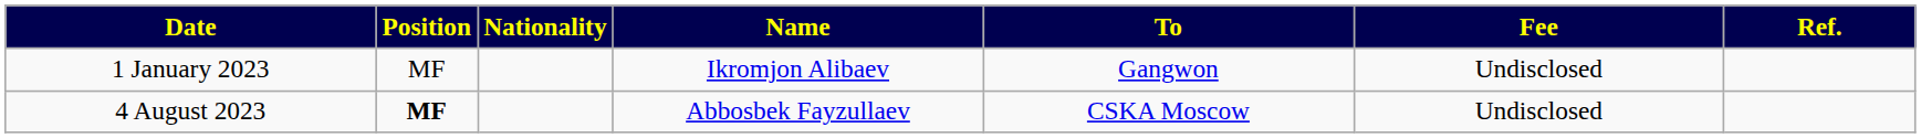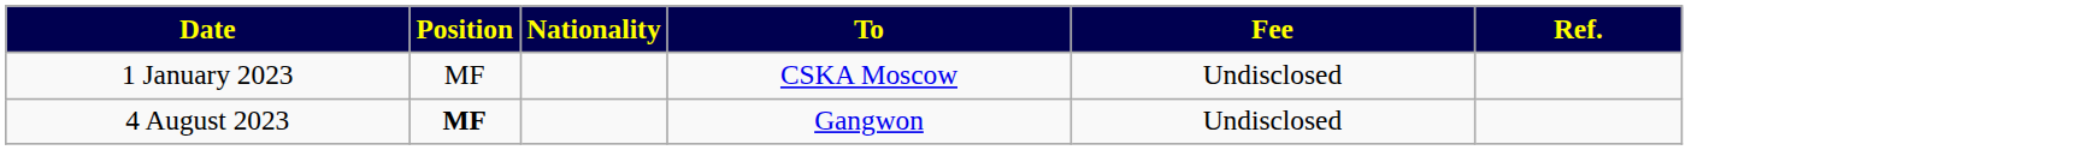 <table class="wikitable"  style="text-align:center; font-size:90%; ">
 <tr>
 <th style="background:#000050; color:yellow; width:200px;">Date</th>
 <th style="background:#000050; color:yellow; width:50px;">Position</th>
 <th style="background:#000050; color:yellow; width:50px;">Nationality</th>
-<th style="background:#000050; color:yellow; width:200px;">Name</th>
 <th style="background:#000050; color:yellow; width:200px;">To</th>
 <th style="background:#000050; color:yellow; width:200px;">Fee</th>
 <th style="background:#000050; color:yellow; width:100px;">Ref.</th>
 </tr>
 <tr>
 <td>1 January 2023</td>
 <td>MF</td>
 <td></td>
-<td><a href='#'>Ikromjon Alibaev</a></td>
-<td><a href='#'>Gangwon</a></td>
+<td><a href='#'>CSKA Moscow</a></td>
 <td>Undisclosed</td>
 <td></td>
 </tr>
 <tr>
 <td>4 August 2023</td>
 <td><strong>MF</strong></td>
 <td></td>
-<td><a href='#'>Abbosbek Fayzullaev</a></td>
-<td><a href='#'>CSKA Moscow</a></td>
+<td><a href='#'>Gangwon</a></td>
 <td>Undisclosed</td>
 <td></td>
 </tr>
 </table>
